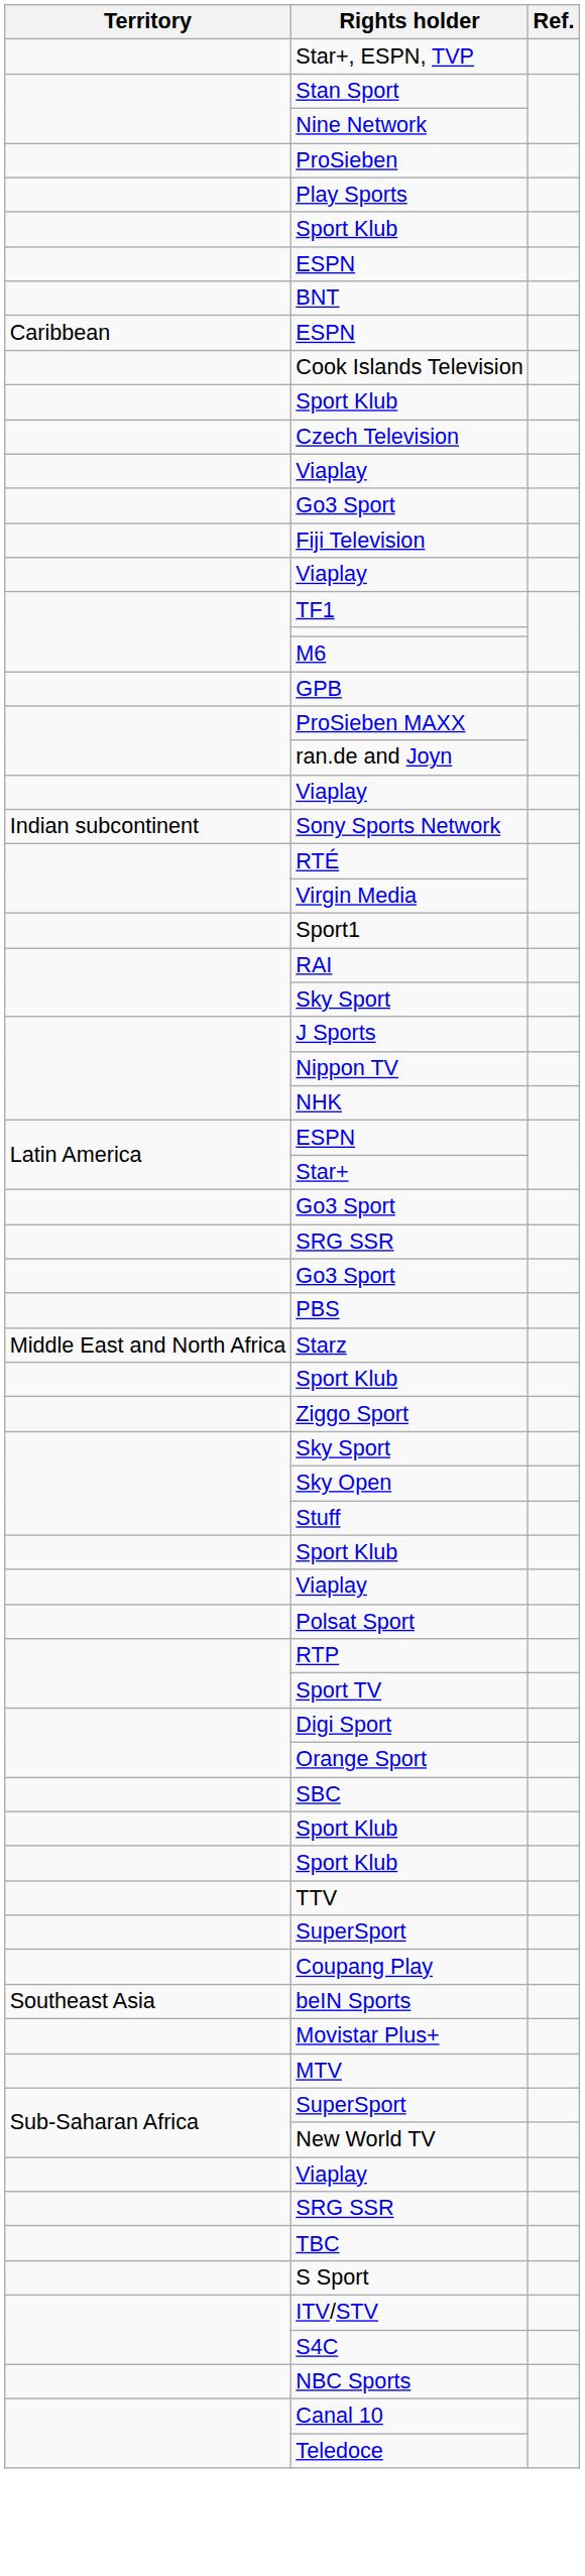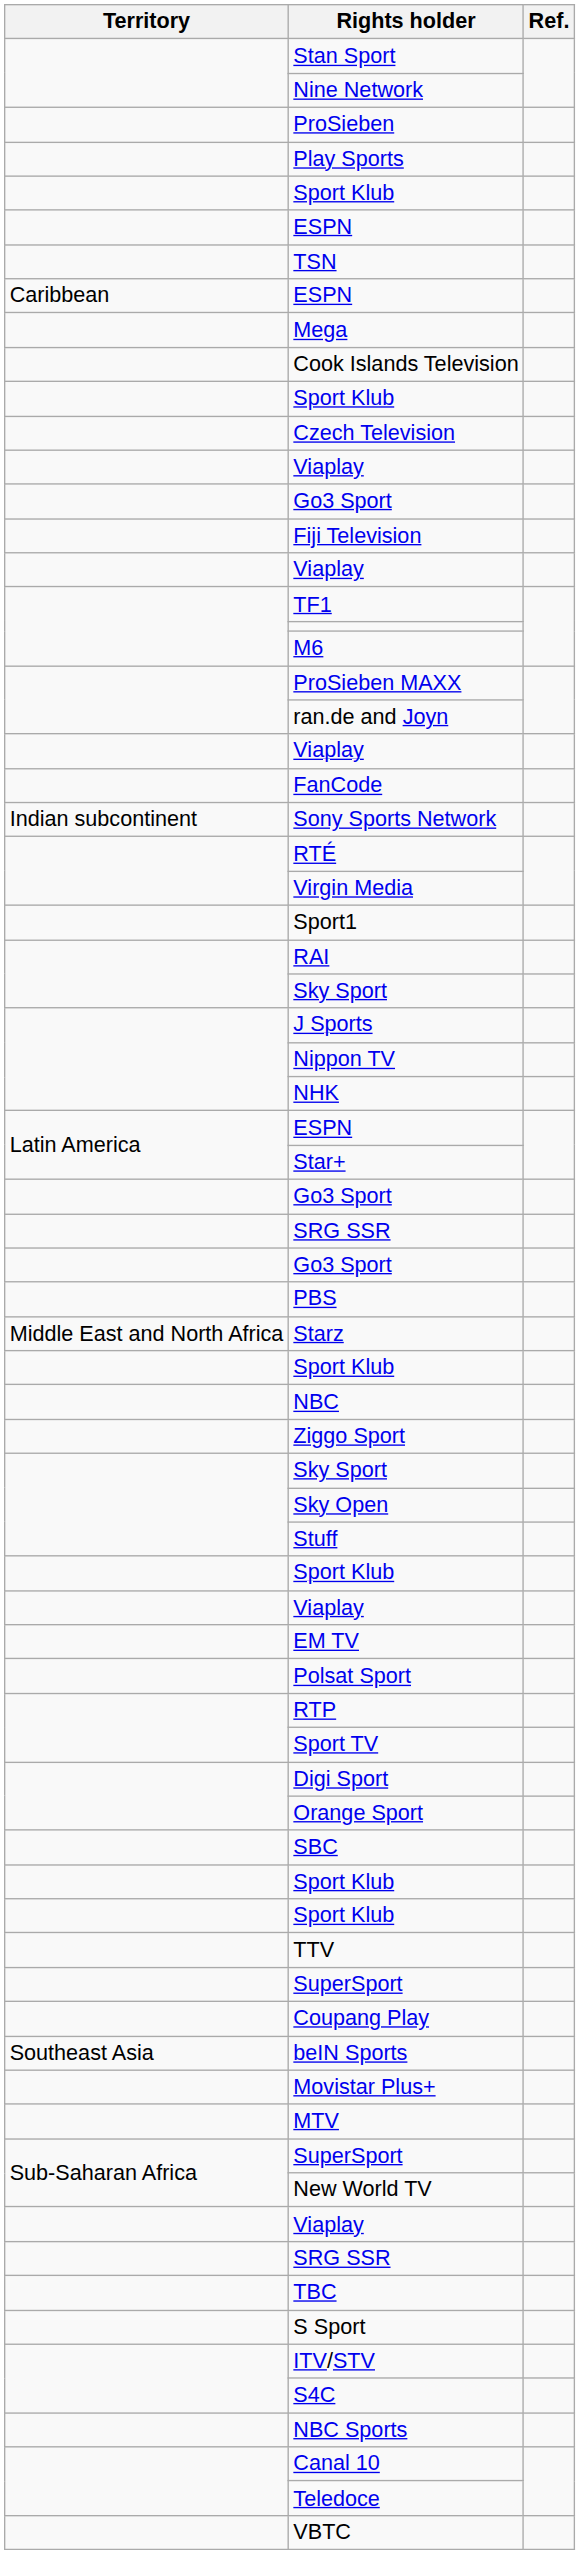 <table class="wikitable">
 <tr>
 <th>Territory</th>
 <th>Rights holder</th>
 <th>Ref.</th>
-</tr>
-<tr>
-<td></td>
-<td>Star+, ESPN, <a href='#'>TVP</a></td>
-<td align=center></td>
 </tr>
 <tr>
 <td rowspan=2></td>
 <td><a href='#'>Stan Sport</a></td>
 <td align=center rowspan=2></td>
 </tr>
 <tr>
 <td><a href='#'>Nine Network</a></td>
 </tr>
 <tr>
 <td></td>
 <td><a href='#'>ProSieben</a></td>
 <td align=center></td>
 </tr>
 <tr>
 <td></td>
 <td><a href='#'>Play Sports</a></td>
 <td align=center></td>
 </tr>
 <tr>
 <td></td>
 <td><a href='#'>Sport Klub</a></td>
 <td align=center></td>
 </tr>
 <tr>
 <td></td>
 <td><a href='#'>ESPN</a></td>
 <td align=center></td>
 </tr>
 <tr>
 <td></td>
-<td><a href='#'>BNT</a></td>
+<td><a href='#'>TSN</a></td>
 <td align=center></td>
 </tr>
 <tr>
 <td> Caribbean</td>
 <td><a href='#'>ESPN</a></td>
+<td align=center></td>
+</tr>
+<tr>
+<td></td>
+<td><a href='#'>Mega</a></td>
 <td align=center></td>
 </tr>
 <tr>
 <td></td>
 <td>Cook Islands Television</td>
 <td align=center></td>
 </tr>
 <tr>
 <td></td>
 <td><a href='#'>Sport Klub</a></td>
 <td align=center></td>
 </tr>
 <tr>
 <td></td>
 <td><a href='#'>Czech Television</a></td>
 <td align=center></td>
 </tr>
 <tr>
 <td></td>
 <td><a href='#'>Viaplay</a></td>
 <td align=center></td>
 </tr>
 <tr>
 <td></td>
 <td><a href='#'>Go3 Sport</a></td>
 <td align=center></td>
 </tr>
 <tr>
 <td></td>
 <td><a href='#'>Fiji Television</a></td>
 <td align=center></td>
 </tr>
 <tr>
 <td></td>
 <td><a href='#'>Viaplay</a></td>
 <td align=center></td>
 </tr>
 <tr>
 <td rowspan=3></td>
 <td><a href='#'>TF1</a></td>
 <td align=center rowspan=3></td>
 </tr>
 <tr>
 <td></td>
 </tr>
 <tr>
 <td><a href='#'>M6</a></td>
 </tr>
 <tr>
-<td></td>
-<td><a href='#'>GPB</a></td>
-<td align=center></td>
-</tr>
-<tr>
 <td rowspan=2></td>
 <td><a href='#'>ProSieben MAXX</a></td>
 <td align=center rowspan=2></td>
 </tr>
 <tr>
 <td>ran.de and <a href='#'>Joyn</a></td>
 </tr>
 <tr>
 <td></td>
 <td><a href='#'>Viaplay</a></td>
+<td align=center></td>
+</tr>
+<tr>
+<td></td>
+<td><a href='#'>FanCode</a></td>
 <td align=center></td>
 </tr>
 <tr>
 <td> Indian subcontinent</td>
 <td><a href='#'>Sony Sports Network</a></td>
 <td align=center></td>
 </tr>
 <tr>
 <td rowspan=2></td>
 <td><a href='#'>RTÉ</a></td>
 <td align=center rowspan=2></td>
 </tr>
 <tr>
 <td><a href='#'>Virgin Media</a></td>
 </tr>
 <tr>
 <td></td>
 <td>Sport1</td>
 <td align=center></td>
 </tr>
 <tr>
 <td rowspan=2><br></td>
 <td><a href='#'>RAI</a></td>
 <td align=center></td>
 </tr>
 <tr>
 <td><a href='#'>Sky Sport</a></td>
 <td align=center></td>
 </tr>
 <tr>
 <td rowspan=3></td>
 <td><a href='#'>J Sports</a></td>
 <td align=center></td>
 </tr>
 <tr>
 <td><a href='#'>Nippon TV</a></td>
 <td align=center></td>
 </tr>
 <tr>
 <td><a href='#'>NHK</a></td>
 <td align=center></td>
 </tr>
 <tr>
 <td rowspan=2> Latin America</td>
 <td><a href='#'>ESPN</a></td>
 <td align=center rowspan=2></td>
 </tr>
 <tr>
 <td><a href='#'>Star+</a></td>
 </tr>
 <tr>
 <td></td>
 <td><a href='#'>Go3 Sport</a></td>
 <td align=center></td>
 </tr>
 <tr>
 <td></td>
 <td><a href='#'>SRG SSR</a></td>
 <td align=center></td>
 </tr>
 <tr>
 <td></td>
 <td><a href='#'>Go3 Sport</a></td>
 <td align=center></td>
 </tr>
 <tr>
 <td></td>
 <td><a href='#'>PBS</a></td>
 <td align=center></td>
 </tr>
 <tr>
 <td> Middle East and North Africa</td>
 <td><a href='#'>Starz</a></td>
 <td align=center></td>
 </tr>
 <tr>
 <td></td>
 <td><a href='#'>Sport Klub</a></td>
 <td align=center></td>
 </tr>
 <tr>
 <td></td>
+<td><a href='#'>NBC</a></td>
+<td align=center></td>
+</tr>
+<tr>
+<td></td>
 <td><a href='#'>Ziggo Sport</a></td>
 <td align=center></td>
 </tr>
 <tr>
 <td rowspan=3></td>
 <td><a href='#'>Sky Sport</a></td>
 <td align=center></td>
 </tr>
 <tr>
 <td><a href='#'>Sky Open</a></td>
 <td align=center></td>
 </tr>
 <tr>
 <td><a href='#'>Stuff</a></td>
 <td align=center></td>
 </tr>
 <tr>
 <td></td>
 <td><a href='#'>Sport Klub</a></td>
 <td align=center></td>
 </tr>
 <tr>
 <td></td>
 <td><a href='#'>Viaplay</a></td>
+<td align=center></td>
+</tr>
+<tr>
+<td></td>
+<td><a href='#'>EM TV</a></td>
 <td align=center></td>
 </tr>
 <tr>
 <td></td>
 <td><a href='#'>Polsat Sport</a></td>
 <td align=center></td>
 </tr>
 <tr>
 <td rowspan=2></td>
 <td><a href='#'>RTP</a></td>
 <td align=center></td>
 </tr>
 <tr>
 <td><a href='#'>Sport TV</a></td>
 <td align=center></td>
 </tr>
 <tr>
 <td rowspan=2></td>
 <td><a href='#'>Digi Sport</a></td>
 <td align=center></td>
 </tr>
 <tr>
 <td><a href='#'>Orange Sport</a></td>
 <td align=center></td>
 </tr>
 <tr>
 <td></td>
 <td><a href='#'>SBC</a></td>
 <td align=center></td>
 </tr>
 <tr>
 <td></td>
 <td><a href='#'>Sport Klub</a></td>
 <td align=center></td>
 </tr>
 <tr>
 <td></td>
 <td><a href='#'>Sport Klub</a></td>
 <td align=center></td>
 </tr>
 <tr>
 <td></td>
 <td>TTV</td>
 <td align=center></td>
 </tr>
 <tr>
 <td></td>
 <td><a href='#'>SuperSport</a></td>
 <td align=center></td>
 </tr>
 <tr>
 <td></td>
 <td><a href='#'>Coupang Play</a></td>
 <td align=center></td>
 </tr>
 <tr>
 <td> Southeast Asia</td>
 <td><a href='#'>beIN Sports</a></td>
 <td align=center></td>
 </tr>
 <tr>
 <td><br></td>
 <td><a href='#'>Movistar Plus+</a></td>
 <td align=center></td>
 </tr>
 <tr>
 <td></td>
 <td><a href='#'>MTV</a></td>
 <td align=center></td>
 </tr>
 <tr>
 <td rowspan=2> Sub-Saharan Africa</td>
 <td><a href='#'>SuperSport</a></td>
 <td align=center></td>
 </tr>
 <tr>
 <td>New World TV</td>
 <td align=center></td>
 </tr>
 <tr>
 <td></td>
 <td><a href='#'>Viaplay</a></td>
 <td align=center></td>
 </tr>
 <tr>
 <td></td>
 <td><a href='#'>SRG SSR</a></td>
 <td align=center></td>
 </tr>
 <tr>
 <td></td>
 <td><a href='#'>TBC</a></td>
 <td align=center></td>
 </tr>
 <tr>
 <td></td>
 <td>S Sport</td>
 <td align=center></td>
 </tr>
 <tr>
 <td rowspan=2></td>
 <td><a href='#'>ITV</a>/<a href='#'>STV</a></td>
 <td align=center></td>
 </tr>
 <tr>
 <td><a href='#'>S4C</a></td>
 <td align=center></td>
 </tr>
 <tr>
 <td></td>
 <td><a href='#'>NBC Sports</a></td>
 <td align=center></td>
 </tr>
 <tr>
 <td rowspan=2></td>
 <td><a href='#'>Canal 10</a></td>
 <td align=center rowspan=2></td>
 </tr>
 <tr>
 <td><a href='#'>Teledoce</a></td>
 </tr>
+<tr>
+<td></td>
+<td>VBTC</td>
+<td align=center></td>
+</tr>
 </table>
